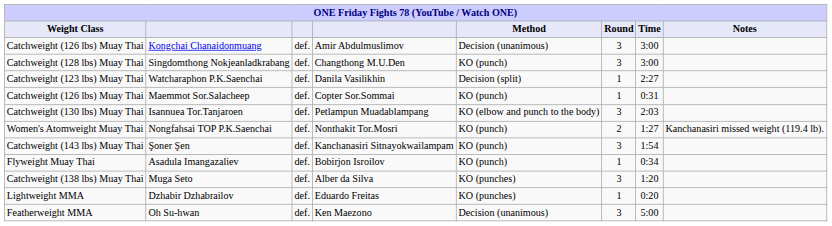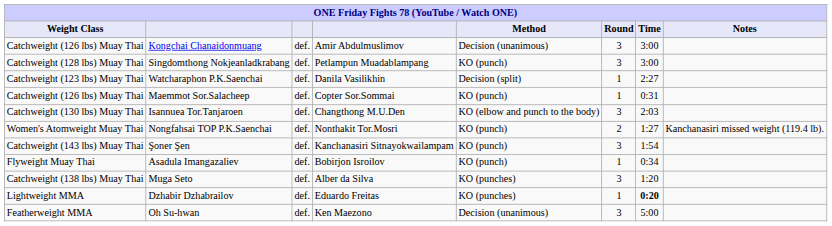 <table class="wikitable" style="font-size: 80%;">
 <tr>
 <th colspan="8" style="background-color: #ccf; color: #000080; text-align: center;"><strong>ONE Friday Fights 78 (YouTube / Watch ONE)</strong></th>
 </tr>
 <tr>
 <th colspan="1" style="background-color: #E6E8FA; color: #000000; text-align: center;">Weight Class</th>
 <th colspan="1" style="background-color: #E6E8FA; color: #000000; text-align: center;"></th>
 <th colspan="1" style="background-color: #E6E8FA; color: #000000; text-align: center;"></th>
 <th colspan="1" style="background-color: #E6E8FA; color: #000000; text-align: center;"></th>
 <th colspan="1" style="background-color: #E6E8FA; color: #000000; text-align: center;">Method</th>
 <th colspan="1" style="background-color: #E6E8FA; color: #000000; text-align: center;">Round</th>
 <th colspan="1" style="background-color: #E6E8FA; color: #000000; text-align: center;">Time</th>
 <th colspan="1" style="background-color: #E6E8FA; color: #000000; text-align: center;">Notes</th>
 </tr>
 <tr>
 <td>Catchweight (126 lbs) Muay Thai</td>
 <td> <a href='#'>Kongchai Chanaidonmuang</a></td>
 <td>def.</td>
 <td> Amir Abdulmuslimov</td>
 <td>Decision (unanimous)</td>
 <td align=center>3</td>
 <td align=center>3:00</td>
 <td></td>
 </tr>
 <tr>
 <td>Catchweight (128 lbs) Muay Thai</td>
 <td> Singdomthong Nokjeanladkrabang</td>
 <td>def.</td>
-<td> Changthong M.U.Den</td>
+<td> Petlampun Muadablampang</td>
 <td>KO (punch)</td>
 <td align=center>3</td>
 <td align=center>3:00</td>
 <td></td>
 </tr>
 <tr>
 <td>Catchweight (123 lbs) Muay Thai</td>
 <td> Watcharaphon P.K.Saenchai</td>
 <td>def.</td>
 <td> Danila Vasilikhin</td>
 <td>Decision (split)</td>
 <td align=center>1</td>
 <td align=center>2:27</td>
 <td></td>
 </tr>
 <tr>
 <td>Catchweight (126 lbs) Muay Thai</td>
 <td> Maemmot Sor.Salacheep</td>
 <td>def.</td>
 <td> Copter Sor.Sommai</td>
 <td>KO (punch)</td>
 <td align=center>1</td>
 <td align=center>0:31</td>
 <td></td>
 </tr>
 <tr>
 <td>Catchweight (130 lbs) Muay Thai</td>
 <td> Isannuea Tor.Tanjaroen</td>
 <td>def.</td>
-<td> Petlampun Muadablampang</td>
+<td> Changthong M.U.Den</td>
 <td>KO (elbow and punch to the body)</td>
 <td align=center>3</td>
 <td align=center>2:03</td>
 <td></td>
 </tr>
 <tr>
 <td>Women's Atomweight Muay Thai</td>
 <td> Nongfahsai TOP P.K.Saenchai</td>
 <td>def.</td>
 <td> Nonthakit Tor.Mosri</td>
 <td>KO (punch)</td>
 <td align=center>2</td>
 <td align=center>1:27</td>
 <td>Kanchanasiri missed weight (119.4 lb).</td>
 </tr>
 <tr>
 <td>Catchweight (143 lbs) Muay Thai</td>
 <td> Şoner Şen</td>
 <td>def.</td>
 <td> Kanchanasiri Sitnayokwailampam</td>
 <td>KO (punch)</td>
 <td align=center>3</td>
 <td align=center>1:54</td>
 <td></td>
 </tr>
 <tr>
 <td>Flyweight Muay Thai</td>
 <td> Asadula Imangazaliev</td>
 <td>def.</td>
 <td> Bobirjon Isroilov</td>
 <td>KO (punch)</td>
 <td align=center>1</td>
 <td align=center>0:34</td>
 <td></td>
 </tr>
 <tr>
 <td>Catchweight (138 lbs) Muay Thai</td>
 <td> Muga Seto</td>
 <td>def.</td>
 <td> Alber da Silva</td>
 <td>KO (punches)</td>
 <td align=center>3</td>
 <td align=center>1:20</td>
 <td></td>
 </tr>
 <tr>
 <td>Lightweight MMA</td>
 <td> Dzhabir Dzhabrailov</td>
 <td>def.</td>
 <td> Eduardo Freitas</td>
 <td>KO (punches)</td>
 <td align=center>1</td>
-<td align=center>0:20</td>
+<td align=center><strong>0:20</strong></td>
 <td></td>
 </tr>
 <tr>
 <td>Featherweight MMA</td>
 <td> Oh Su-hwan</td>
 <td>def.</td>
 <td> Ken Maezono</td>
 <td>Decision (unanimous)</td>
 <td align=center>3</td>
 <td align=center>5:00</td>
 <td></td>
 </tr>
 </table>
